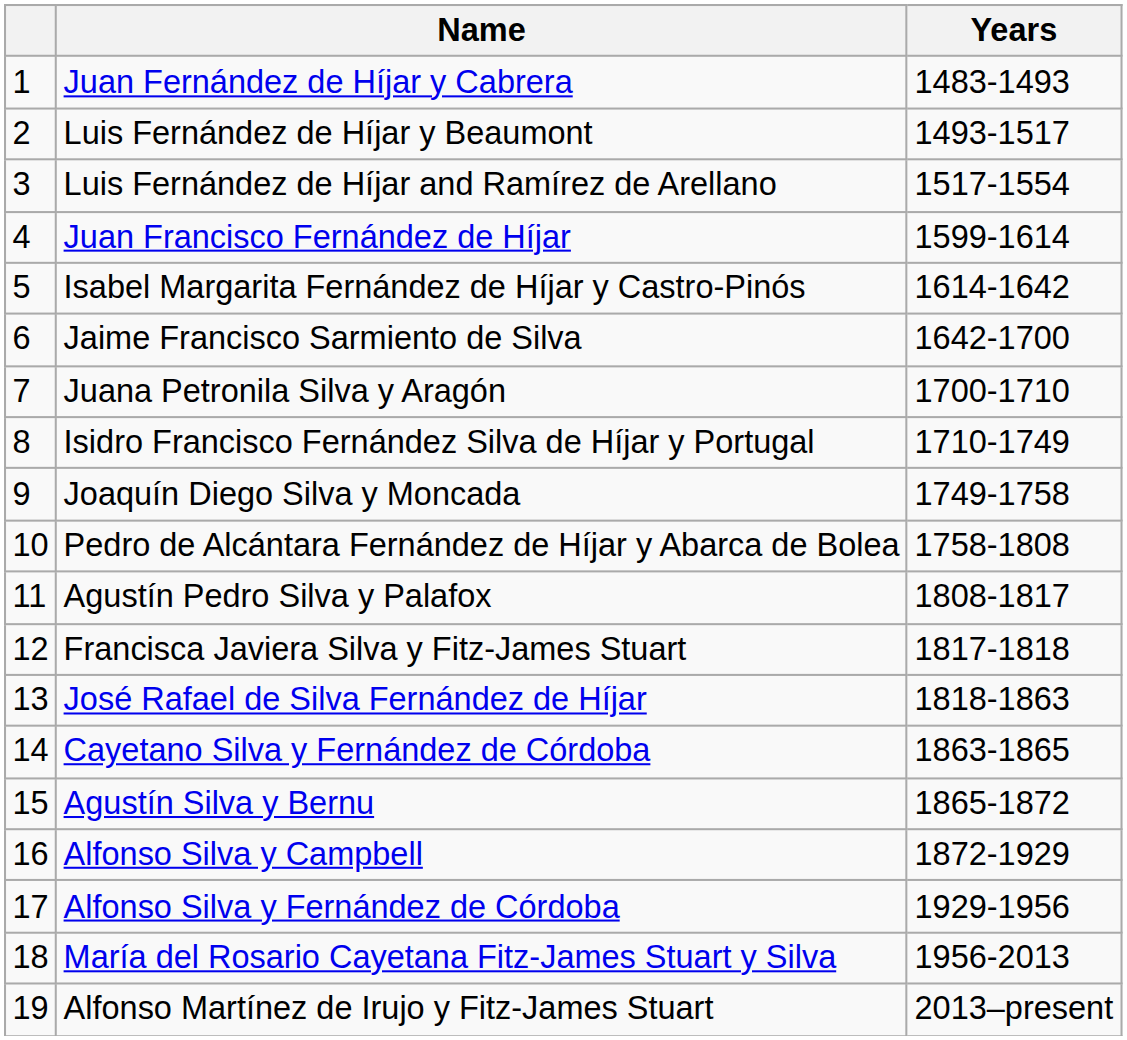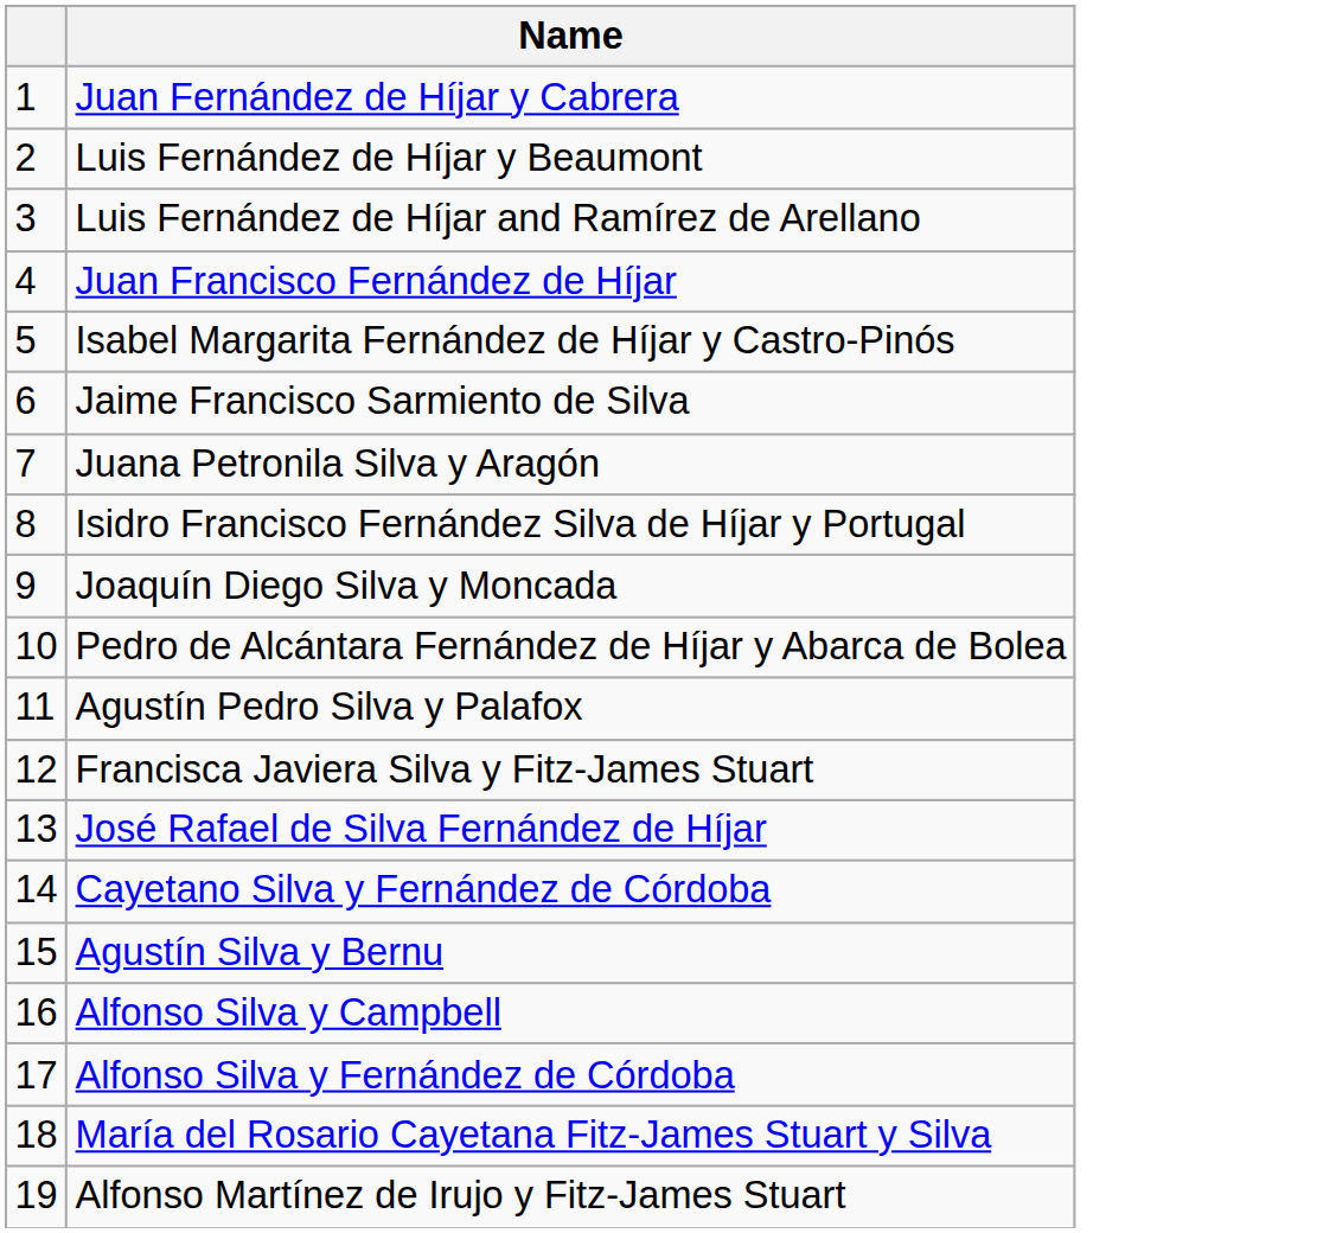 <table class="wikitable">
 <tr>
 <th></th>
 <th>Name</th>
-<th>Years</th>
 </tr>
 <tr>
 <td>1</td>
 <td><a href='#'>Juan Fernández de Híjar y Cabrera</a></td>
-<td>1483-1493</td>
 </tr>
 <tr>
 <td>2</td>
 <td>Luis Fernández de Híjar y Beaumont</td>
-<td>1493-1517</td>
 </tr>
 <tr>
 <td>3</td>
 <td>Luis Fernández de Híjar and Ramírez de Arellano</td>
-<td>1517-1554</td>
 </tr>
 <tr>
 <td>4</td>
 <td><a href='#'>Juan Francisco Fernández de Híjar</a></td>
-<td>1599-1614</td>
 </tr>
 <tr>
 <td>5</td>
 <td>Isabel Margarita Fernández de Híjar y Castro-Pinós</td>
-<td>1614-1642</td>
 </tr>
 <tr>
 <td>6</td>
 <td Jaime Fernández de Híjar>Jaime Francisco Sarmiento de Silva</td>
-<td>1642-1700</td>
 </tr>
 <tr>
 <td>7</td>
 <td>Juana Petronila Silva y Aragón</td>
-<td>1700-1710</td>
 </tr>
 <tr>
 <td>8</td>
 <td>Isidro Francisco Fernández Silva de Híjar y Portugal</td>
-<td>1710-1749</td>
 </tr>
 <tr>
 <td>9</td>
 <td>Joaquín Diego Silva y Moncada</td>
-<td>1749-1758</td>
 </tr>
 <tr>
 <td>10</td>
 <td>Pedro de Alcántara Fernández de Híjar y Abarca de Bolea</td>
-<td>1758-1808</td>
 </tr>
 <tr>
 <td>11</td>
 <td>Agustín Pedro Silva y Palafox</td>
-<td>1808-1817</td>
 </tr>
 <tr>
 <td>12</td>
 <td>Francisca Javiera Silva y Fitz-James Stuart</td>
-<td>1817-1818</td>
 </tr>
 <tr>
 <td>13</td>
 <td><a href='#'>José Rafael de Silva Fernández de Híjar</a></td>
-<td>1818-1863</td>
 </tr>
 <tr>
 <td>14</td>
 <td><a href='#'>Cayetano Silva y Fernández de Córdoba</a></td>
-<td>1863-1865</td>
 </tr>
 <tr>
 <td>15</td>
 <td><a href='#'>Agustín Silva y Bernu</a></td>
-<td>1865-1872</td>
 </tr>
 <tr>
 <td>16</td>
 <td><a href='#'>Alfonso Silva y Campbell</a></td>
-<td>1872-1929</td>
 </tr>
 <tr>
 <td>17</td>
 <td><a href='#'>Alfonso Silva y Fernández de Córdoba</a></td>
-<td>1929-1956</td>
 </tr>
 <tr>
 <td>18</td>
 <td><a href='#'>María del Rosario Cayetana Fitz-James Stuart y Silva</a></td>
-<td>1956-2013</td>
 </tr>
 <tr>
 <td>19</td>
 <td>Alfonso Martínez de Irujo y Fitz-James Stuart</td>
-<td>2013–present</td>
 </tr>
 </table>
